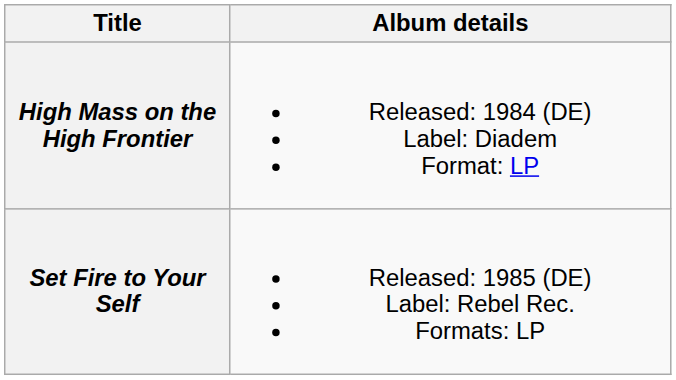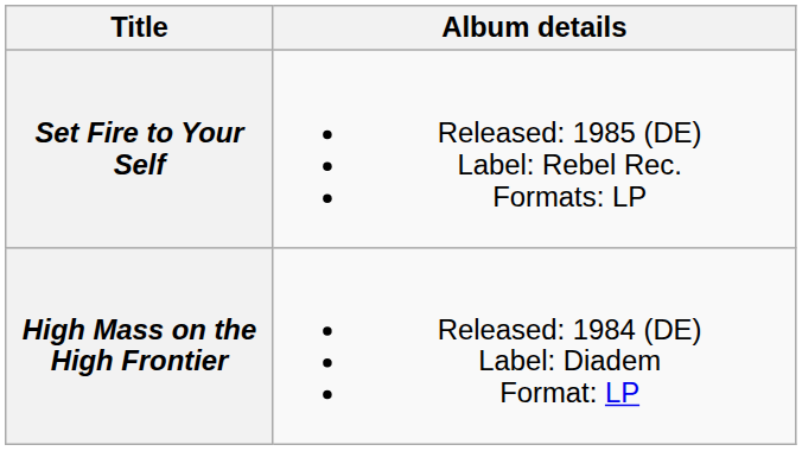 <table class="wikitable plainrowheaders" style="text-align:center;">
 <tr>
 <th scope="col" rowspan="1" style="width:9em;">Title</th>
 <th scope="col" rowspan="1" style="width:18em;">Album details</th>
 </tr>
 <tr>
+<th scope="row"><em>Set Fire to Your Self</em></th>
+<td><br><ul><li>Released: 1985 <span>(DE)</span></li><li>Label: Rebel Rec.</li><li>Formats: LP</li></ul></td>
+</tr>
+<tr>
 <th scope="row"><em>High Mass on the High Frontier</em></th>
 <td><br><ul><li>Released: 1984 <span>(DE)</span></li><li>Label: Diadem</li><li>Format: <a href='#'>LP</a></li></ul></td>
 </tr>
-<tr>
-<th scope="row"><em>Set Fire to Your Self</em></th>
-<td><br><ul><li>Released: 1985 <span>(DE)</span></li><li>Label: Rebel Rec.</li><li>Formats: LP</li></ul></td>
-</tr>
 </table>
